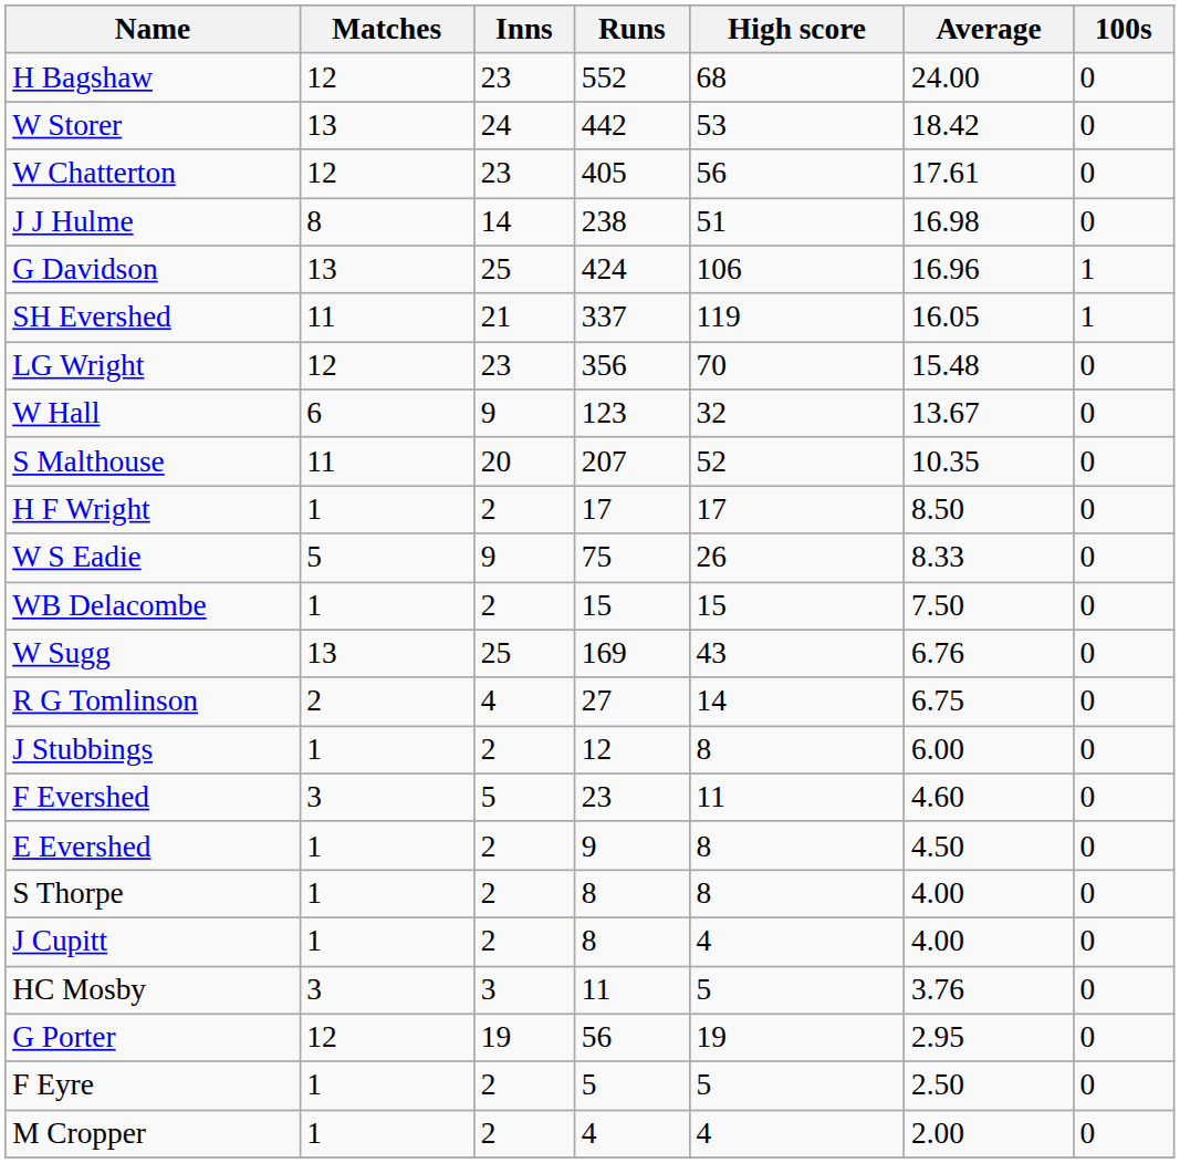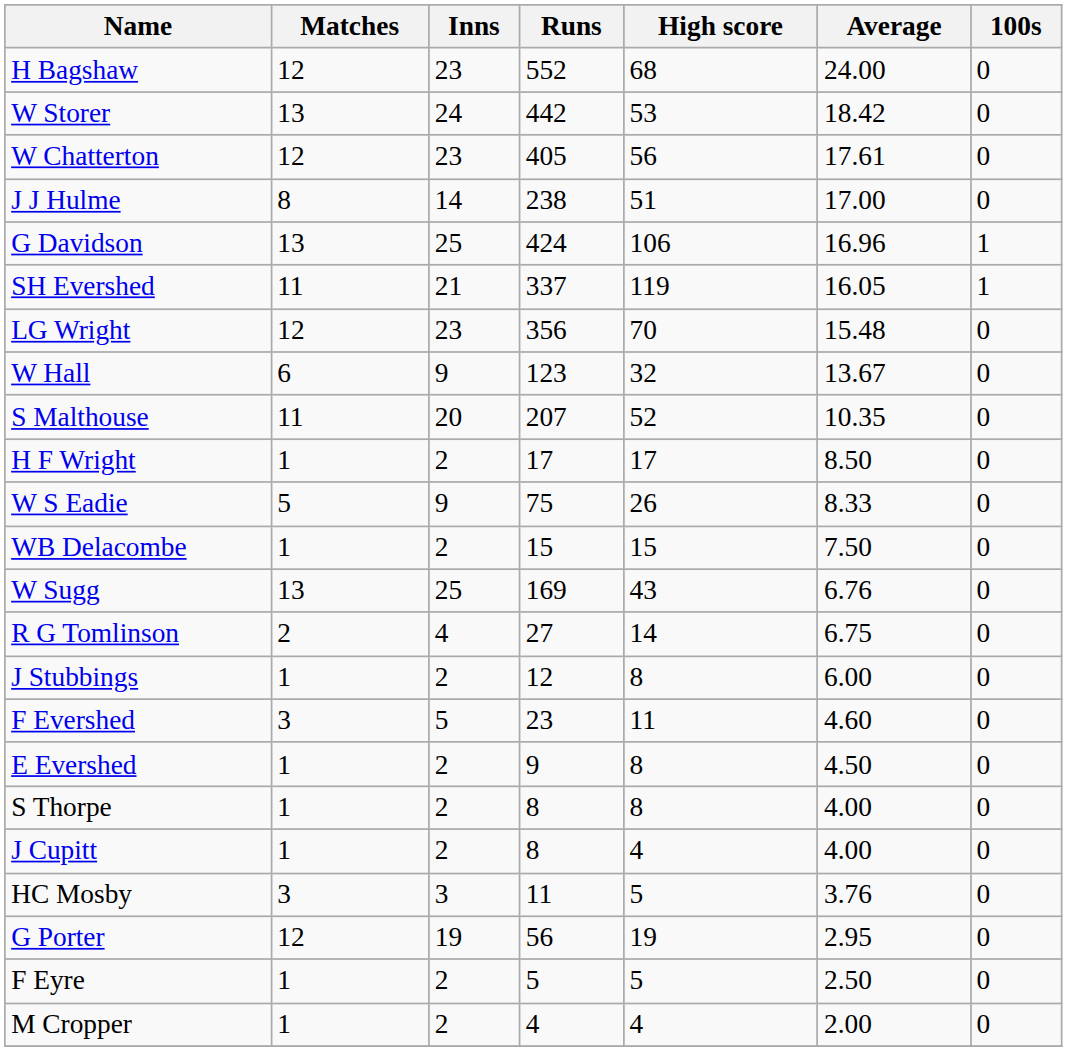 <table class="wikitable sortable" width="70%">
 <tr bgcolor="#efefef">
 <th>Name</th>
 <th>Matches</th>
 <th>Inns</th>
 <th>Runs</th>
 <th>High score</th>
 <th>Average</th>
 <th>100s</th>
 </tr>
 <tr>
 <td><a href='#'>H Bagshaw</a></td>
 <td>12</td>
 <td>23</td>
 <td>552</td>
 <td>68</td>
 <td>24.00</td>
 <td>0</td>
 </tr>
 <tr>
 <td><a href='#'>W Storer</a></td>
 <td>13</td>
 <td>24</td>
 <td>442</td>
 <td>53</td>
 <td>18.42</td>
 <td>0</td>
 </tr>
 <tr>
 <td><a href='#'>W Chatterton</a></td>
 <td>12</td>
 <td>23</td>
 <td>405</td>
 <td>56</td>
 <td>17.61</td>
 <td>0</td>
 </tr>
 <tr>
 <td><a href='#'>J J Hulme</a></td>
 <td>8</td>
 <td>14</td>
 <td>238</td>
 <td>51</td>
-<td>16.98</td>
+<td>17.00</td>
 <td>0</td>
 </tr>
 <tr>
 <td><a href='#'>G Davidson</a></td>
 <td>13</td>
 <td>25</td>
 <td>424</td>
 <td>106</td>
 <td>16.96</td>
 <td>1</td>
 </tr>
 <tr>
 <td><a href='#'>SH Evershed</a></td>
 <td>11</td>
 <td>21</td>
 <td>337</td>
 <td>119</td>
 <td>16.05</td>
 <td>1</td>
 </tr>
 <tr>
 <td><a href='#'>LG Wright</a></td>
 <td>12</td>
 <td>23</td>
 <td>356</td>
 <td>70</td>
 <td>15.48</td>
 <td>0</td>
 </tr>
 <tr>
 <td><a href='#'>W Hall</a></td>
 <td>6</td>
 <td>9</td>
 <td>123</td>
 <td>32</td>
 <td>13.67</td>
 <td>0</td>
 </tr>
 <tr>
 <td><a href='#'>S Malthouse</a></td>
 <td>11</td>
 <td>20</td>
 <td>207</td>
 <td>52</td>
 <td>10.35</td>
 <td>0</td>
 </tr>
 <tr>
 <td><a href='#'>H F Wright</a></td>
 <td>1</td>
 <td>2</td>
 <td>17</td>
 <td>17</td>
 <td>8.50</td>
 <td>0</td>
 </tr>
 <tr>
 <td><a href='#'>W S Eadie</a></td>
 <td>5</td>
 <td>9</td>
 <td>75</td>
 <td>26</td>
 <td>8.33</td>
 <td>0</td>
 </tr>
 <tr>
 <td><a href='#'>WB Delacombe</a></td>
 <td>1</td>
 <td>2</td>
 <td>15</td>
 <td>15</td>
 <td>7.50</td>
 <td>0</td>
 </tr>
 <tr>
 <td><a href='#'>W Sugg</a></td>
 <td>13</td>
 <td>25</td>
 <td>169</td>
 <td>43</td>
 <td>6.76</td>
 <td>0</td>
 </tr>
 <tr>
 <td><a href='#'>R G Tomlinson</a></td>
 <td>2</td>
 <td>4</td>
 <td>27</td>
 <td>14</td>
 <td>6.75</td>
 <td>0</td>
 </tr>
 <tr>
 <td><a href='#'>J Stubbings</a></td>
 <td>1</td>
 <td>2</td>
 <td>12</td>
 <td>8</td>
 <td>6.00</td>
 <td>0</td>
 </tr>
 <tr>
 <td><a href='#'>F Evershed</a></td>
 <td>3</td>
 <td>5</td>
 <td>23</td>
 <td>11</td>
 <td>4.60</td>
 <td>0</td>
 </tr>
 <tr>
 <td><a href='#'>E Evershed</a></td>
 <td>1</td>
 <td>2</td>
 <td>9</td>
 <td>8</td>
 <td>4.50</td>
 <td>0</td>
 </tr>
 <tr>
 <td>S Thorpe</td>
 <td>1</td>
 <td>2</td>
 <td>8</td>
 <td>8</td>
 <td>4.00</td>
 <td>0</td>
 </tr>
 <tr>
 <td><a href='#'>J Cupitt</a></td>
 <td>1</td>
 <td>2</td>
 <td>8</td>
 <td>4</td>
 <td>4.00</td>
 <td>0</td>
 </tr>
 <tr>
 <td>HC Mosby</td>
 <td>3</td>
 <td>3</td>
 <td>11</td>
 <td>5</td>
 <td>3.76</td>
 <td>0</td>
 </tr>
 <tr>
 <td><a href='#'>G Porter</a></td>
 <td>12</td>
 <td>19</td>
 <td>56</td>
 <td>19</td>
 <td>2.95</td>
 <td>0</td>
 </tr>
 <tr>
 <td>F Eyre</td>
 <td>1</td>
 <td>2</td>
 <td>5</td>
 <td>5</td>
 <td>2.50</td>
 <td>0</td>
 </tr>
 <tr>
 <td>M Cropper</td>
 <td>1</td>
 <td>2</td>
 <td>4</td>
 <td>4</td>
 <td>2.00</td>
 <td>0</td>
 </tr>
 <tr>
 </tr>
 </table>
